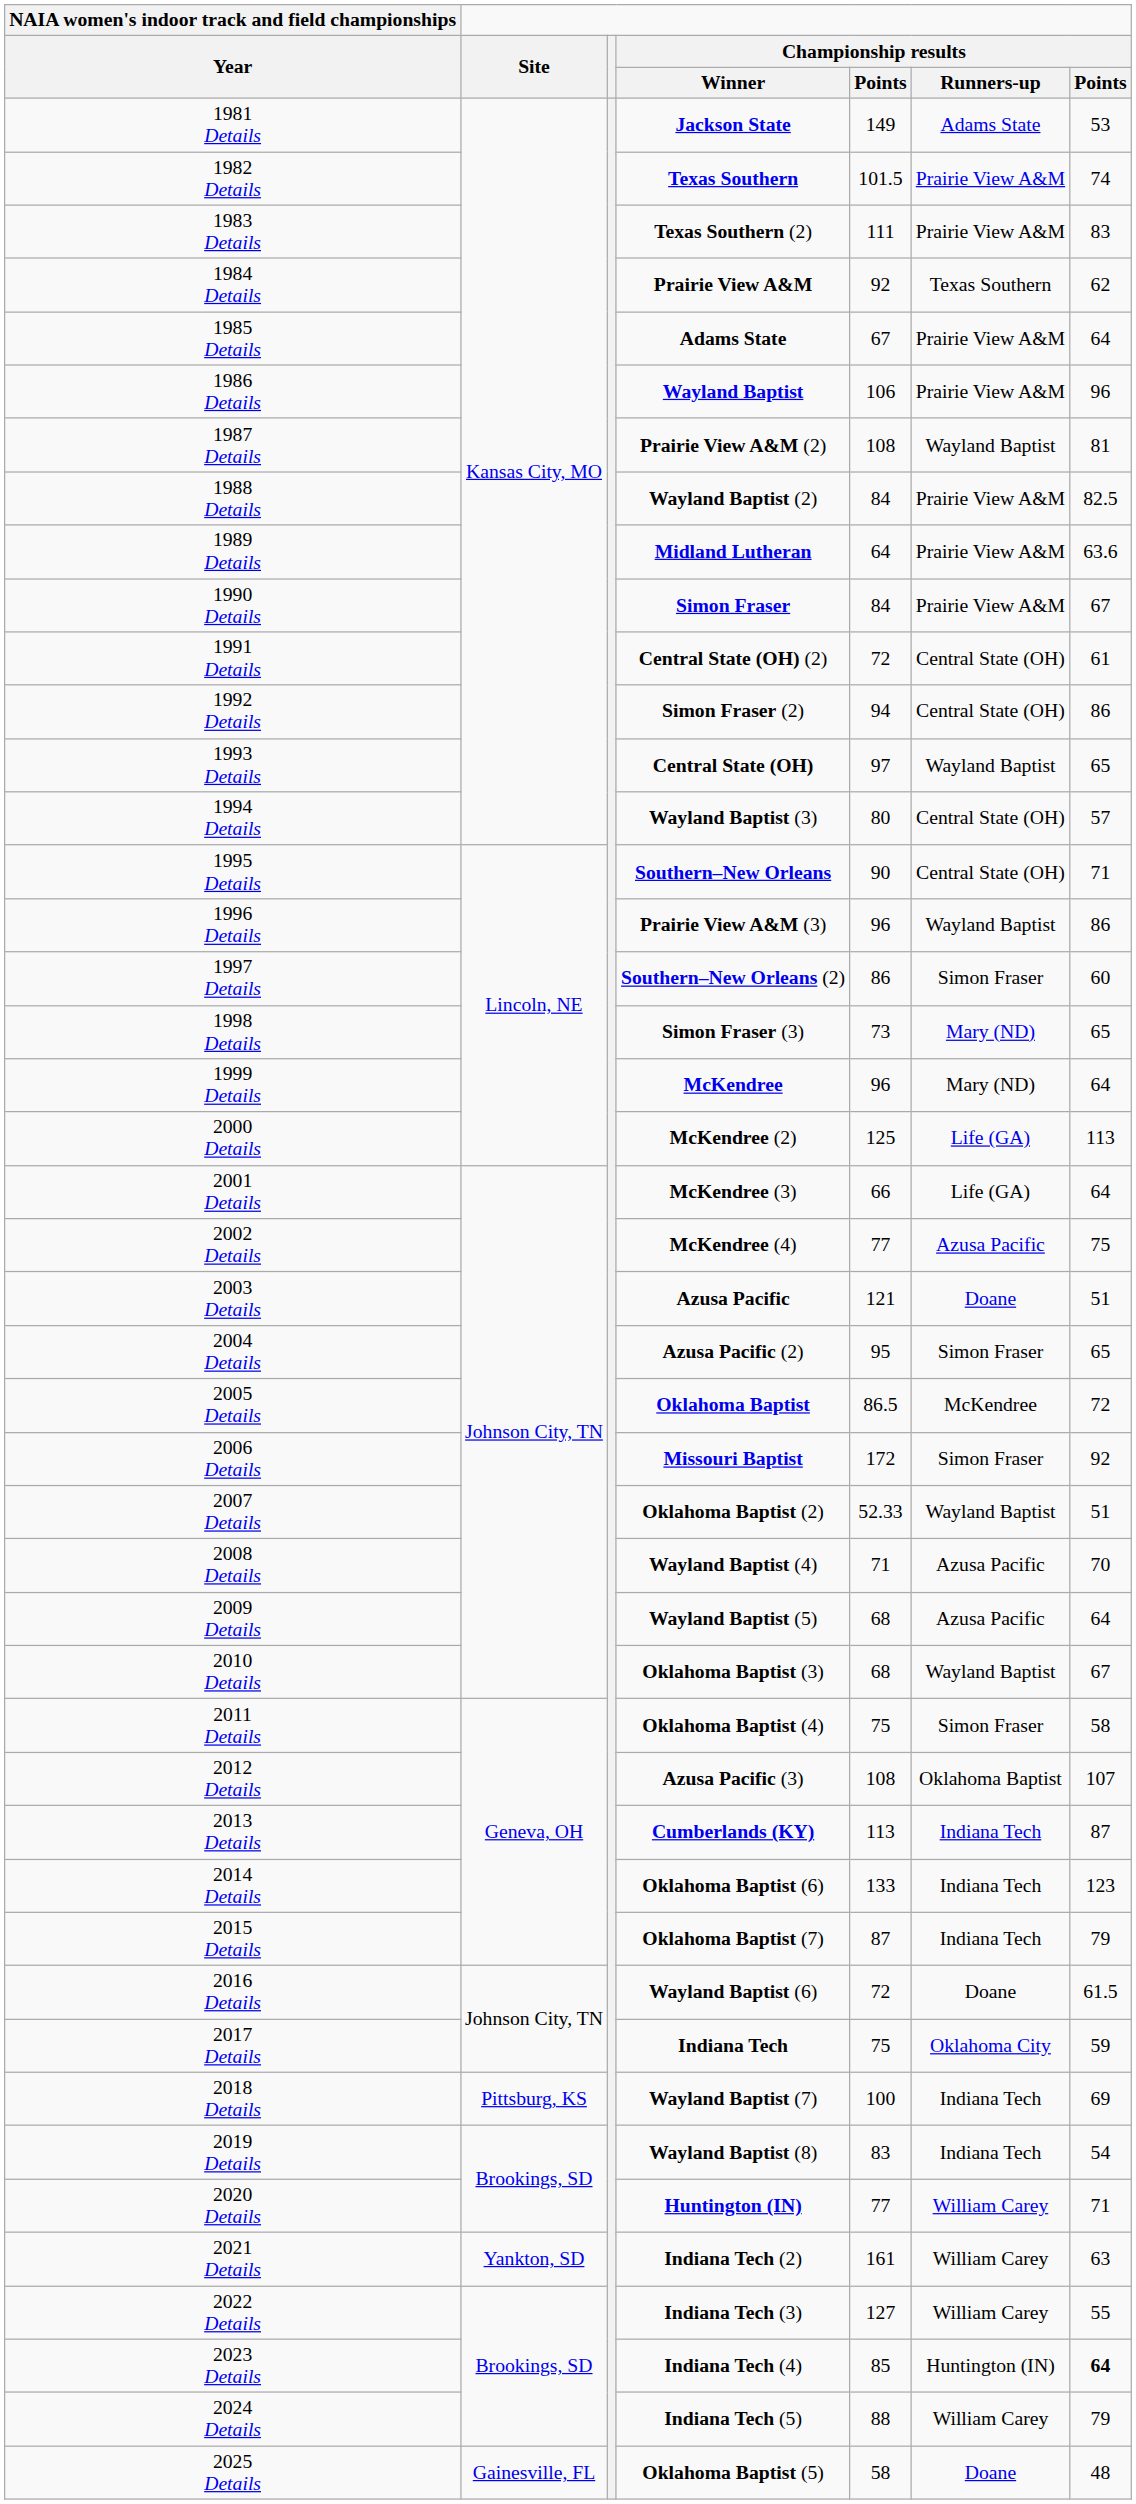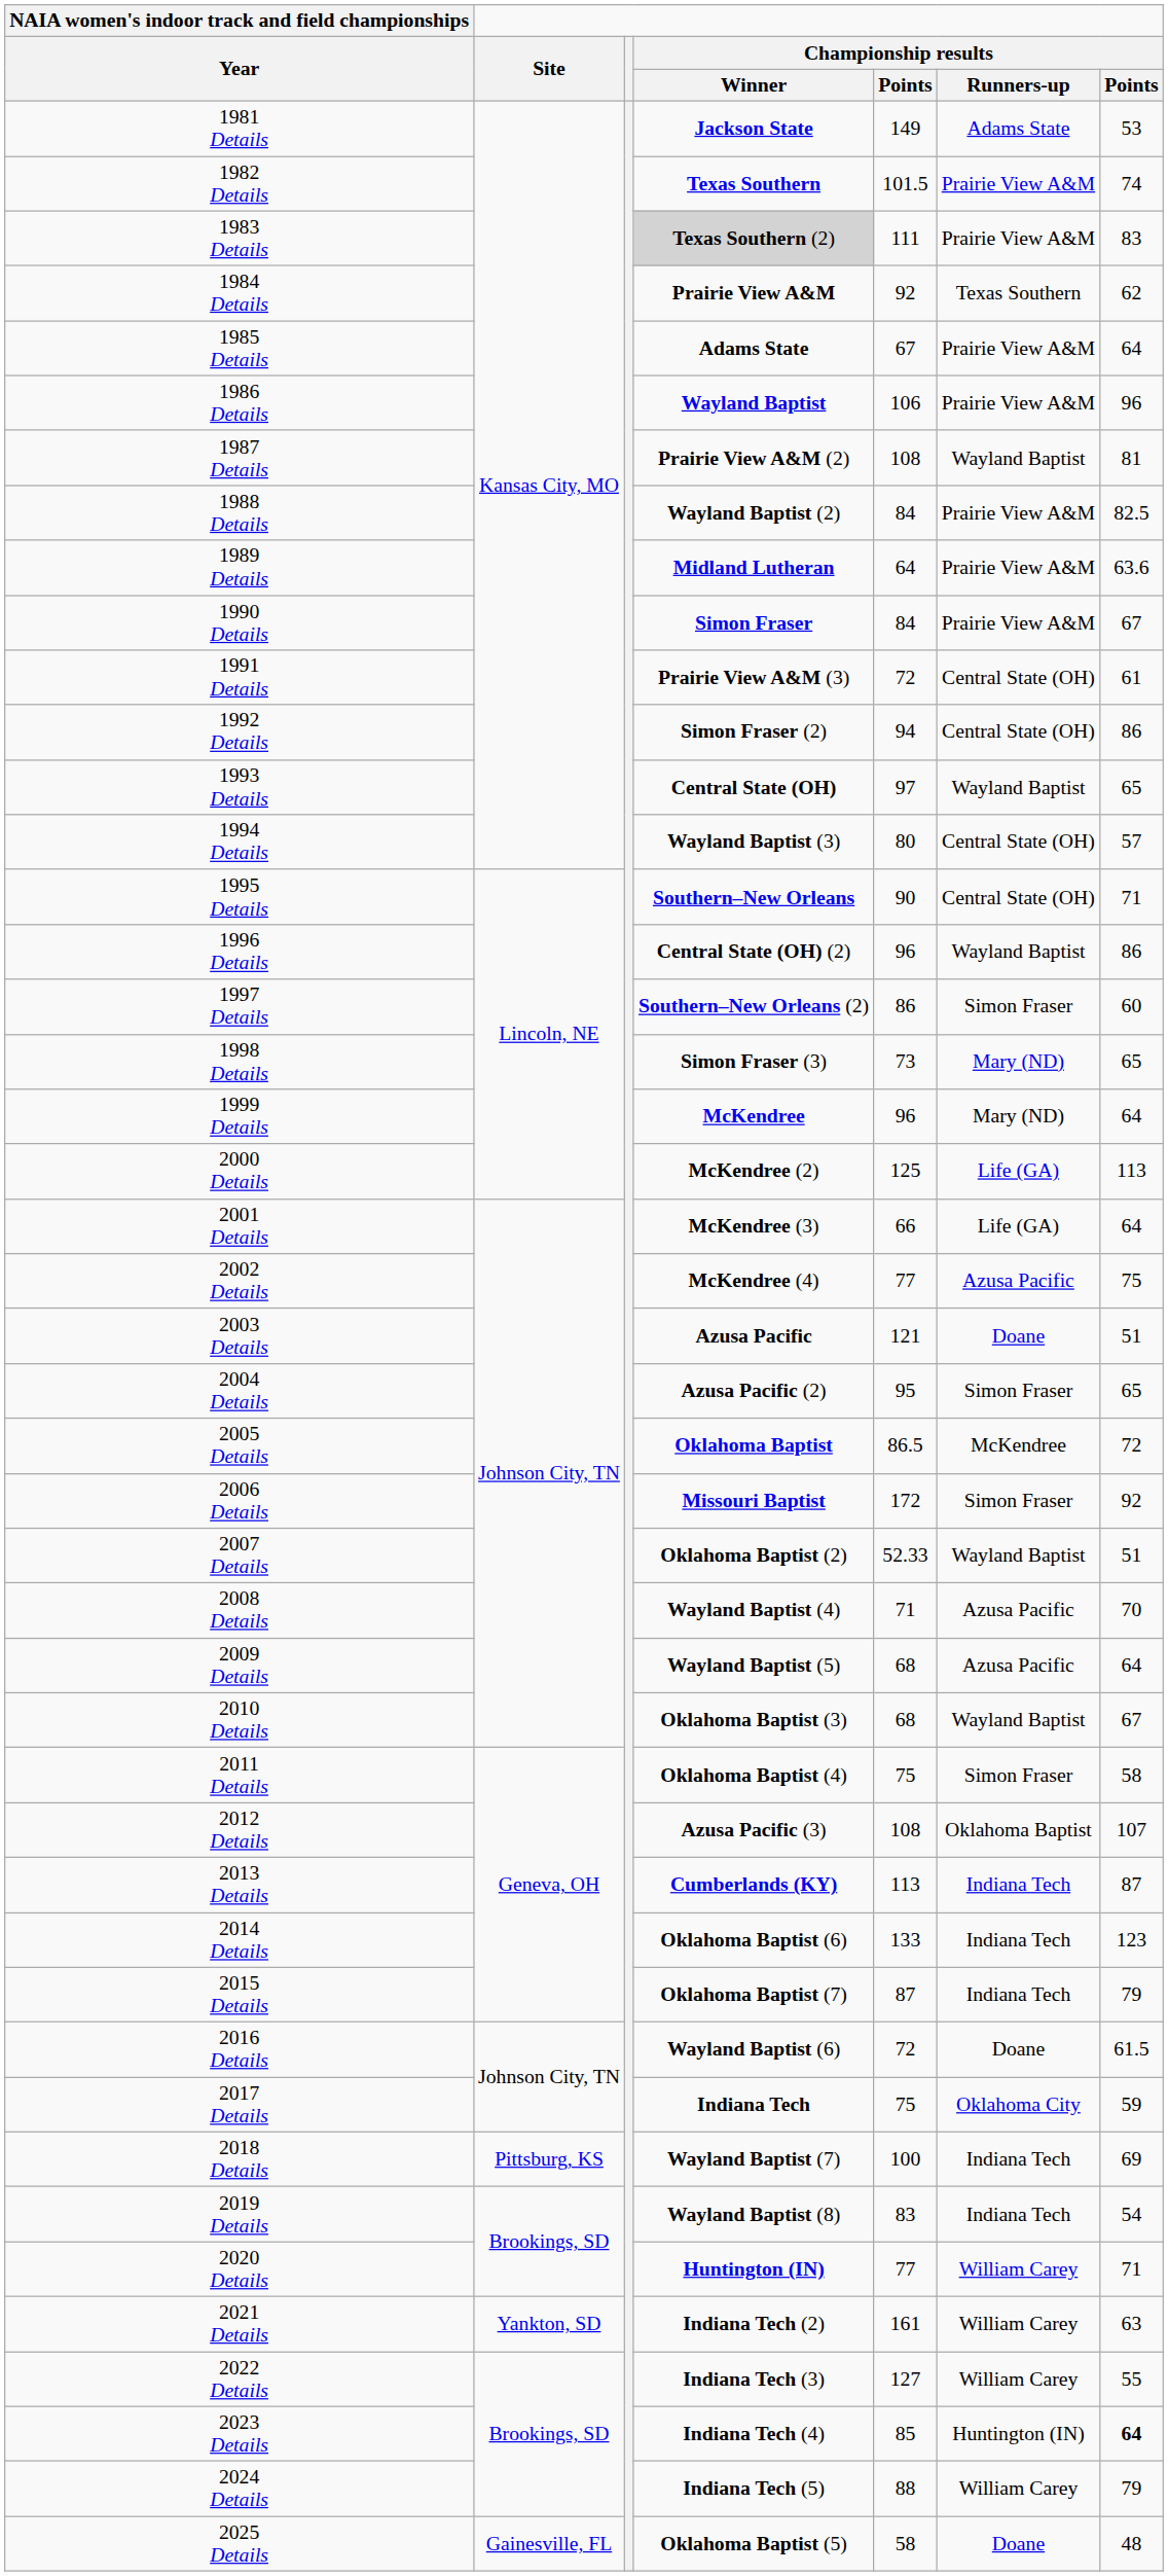 <table class="wikitable" style="text-align:center">
 <tr>
 <th style=>NAIA women's indoor track and field championships</th>
 </tr>
 <tr>
 <th rowspan="2">Year</th>
 <th rowspan="2">Site</th>
 <th rowspan="2"></th>
 <th colspan=4>Championship results</th>
 </tr>
 <tr>
 <th>Winner</th>
 <th>Points</th>
 <th>Runners-up</th>
 <th>Points</th>
 </tr>
 <tr>
 <td>1981 <br> <em><a href='#'>Details</a></em></td>
 <td rowspan="14"><a href='#'>Kansas City, MO</a></td>
 <th rowspan=45></th>
 <td><strong><a href='#'>Jackson State</a></strong></td>
 <td>149</td>
 <td><a href='#'>Adams State</a></td>
 <td>53</td>
 </tr>
 <tr>
 <td>1982 <br> <em><a href='#'>Details</a></em></td>
 <td><strong><a href='#'>Texas Southern</a></strong></td>
 <td>101.5</td>
 <td><a href='#'>Prairie View A&M</a></td>
 <td>74</td>
 </tr>
 <tr>
 <td>1983 <br> <em><a href='#'>Details</a></em></td>
-<td><strong>Texas Southern</strong> (2)</td>
+<td style="background: lightgrey;"><strong>Texas Southern</strong> (2)</td>
 <td>111</td>
 <td>Prairie View A&M</td>
 <td>83</td>
 </tr>
 <tr>
 <td>1984 <br> <em><a href='#'>Details</a></em></td>
 <td><strong>Prairie View A&M</strong></td>
 <td>92</td>
 <td>Texas Southern</td>
 <td>62</td>
 </tr>
 <tr>
 <td>1985 <br> <em><a href='#'>Details</a></em></td>
 <td><strong>Adams State</strong></td>
 <td>67</td>
 <td>Prairie View A&M</td>
 <td>64</td>
 </tr>
 <tr>
 <td>1986 <br> <em><a href='#'>Details</a></em></td>
 <td><strong><a href='#'>Wayland Baptist</a></strong></td>
 <td>106</td>
 <td>Prairie View A&M</td>
 <td>96</td>
 </tr>
 <tr>
 <td>1987 <br> <em><a href='#'>Details</a></em></td>
 <td><strong>Prairie View A&M</strong> (2)</td>
 <td>108</td>
 <td>Wayland Baptist</td>
 <td>81</td>
 </tr>
 <tr>
 <td>1988 <br> <em><a href='#'>Details</a></em></td>
 <td><strong>Wayland Baptist</strong> (2)</td>
 <td>84</td>
 <td>Prairie View A&M</td>
 <td>82.5</td>
 </tr>
 <tr>
 <td>1989 <br> <em><a href='#'>Details</a></em></td>
 <td><strong><a href='#'>Midland Lutheran</a></strong></td>
 <td>64</td>
 <td>Prairie View A&M</td>
 <td>63.6</td>
 </tr>
 <tr>
 <td>1990 <br> <em><a href='#'>Details</a></em></td>
 <td><strong><a href='#'>Simon Fraser</a></strong></td>
 <td>84</td>
 <td>Prairie View A&M</td>
 <td>67</td>
 </tr>
 <tr>
 <td>1991 <br> <em><a href='#'>Details</a></em></td>
-<td><strong>Central State (OH)</strong> (2)</td>
+<td><strong>Prairie View A&M</strong> (3)</td>
 <td>72</td>
 <td>Central State (OH)</td>
 <td>61</td>
 </tr>
 <tr>
 <td>1992 <br> <em><a href='#'>Details</a></em></td>
 <td><strong>Simon Fraser</strong> (2)</td>
 <td>94</td>
 <td>Central State (OH)</td>
 <td>86</td>
 </tr>
 <tr>
 <td>1993 <br> <em><a href='#'>Details</a></em></td>
 <td><strong>Central State (OH)</strong></td>
 <td>97</td>
 <td>Wayland Baptist</td>
 <td>65</td>
 </tr>
 <tr>
 <td>1994 <br> <em><a href='#'>Details</a></em></td>
 <td><strong>Wayland Baptist</strong> (3)</td>
 <td>80</td>
 <td>Central State (OH)</td>
 <td>57</td>
 </tr>
 <tr>
 <td>1995 <br> <em><a href='#'>Details</a></em></td>
 <td rowspan="6"><a href='#'>Lincoln, NE</a></td>
 <td><strong><a href='#'>Southern–New Orleans</a></strong></td>
 <td>90</td>
 <td>Central State (OH)</td>
 <td>71</td>
 </tr>
 <tr>
 <td>1996 <br> <em><a href='#'>Details</a></em></td>
-<td><strong>Prairie View A&M</strong> (3)</td>
+<td><strong>Central State (OH)</strong> (2)</td>
 <td>96</td>
 <td>Wayland Baptist</td>
 <td>86</td>
 </tr>
 <tr>
 <td>1997 <br> <em><a href='#'>Details</a></em></td>
 <td><strong><a href='#'>Southern–New Orleans</a></strong> (2)</td>
 <td>86</td>
 <td>Simon Fraser</td>
 <td>60</td>
 </tr>
 <tr>
 <td>1998 <br> <em><a href='#'>Details</a></em></td>
 <td><strong>Simon Fraser</strong> (3)</td>
 <td>73</td>
 <td><a href='#'>Mary (ND)</a></td>
 <td>65</td>
 </tr>
 <tr>
 <td>1999 <br> <em><a href='#'>Details</a></em></td>
 <td><strong><a href='#'>McKendree</a></strong></td>
 <td>96</td>
 <td>Mary (ND)</td>
 <td>64</td>
 </tr>
 <tr>
 <td>2000 <br> <em><a href='#'>Details</a></em></td>
 <td><strong>McKendree</strong> (2)</td>
 <td>125</td>
 <td><a href='#'>Life (GA)</a></td>
 <td>113</td>
 </tr>
 <tr>
 <td>2001 <br> <em><a href='#'>Details</a></em></td>
 <td rowspan="10"><a href='#'>Johnson City, TN</a></td>
 <td><strong>McKendree</strong> (3)</td>
 <td>66</td>
 <td>Life (GA)</td>
 <td>64</td>
 </tr>
 <tr>
 <td>2002 <br> <em><a href='#'>Details</a></em></td>
 <td><strong>McKendree</strong> (4)</td>
 <td>77</td>
 <td><a href='#'>Azusa Pacific</a></td>
 <td>75</td>
 </tr>
 <tr>
 <td>2003 <br> <em><a href='#'>Details</a></em></td>
 <td><strong>Azusa Pacific</strong></td>
 <td>121</td>
 <td><a href='#'>Doane</a></td>
 <td>51</td>
 </tr>
 <tr>
 <td>2004 <br> <em><a href='#'>Details</a></em></td>
 <td><strong>Azusa Pacific</strong> (2)</td>
 <td>95</td>
 <td>Simon Fraser</td>
 <td>65</td>
 </tr>
 <tr>
 <td>2005 <br> <em><a href='#'>Details</a></em></td>
 <td><strong><a href='#'>Oklahoma Baptist</a></strong></td>
 <td>86.5</td>
 <td>McKendree</td>
 <td>72</td>
 </tr>
 <tr>
 <td>2006 <br> <em><a href='#'>Details</a></em></td>
 <td><strong><a href='#'>Missouri Baptist</a></strong></td>
 <td>172</td>
 <td>Simon Fraser</td>
 <td>92</td>
 </tr>
 <tr>
 <td>2007 <br> <em><a href='#'>Details</a></em></td>
 <td><strong>Oklahoma Baptist</strong> (2)</td>
 <td>52.33</td>
 <td>Wayland Baptist</td>
 <td>51</td>
 </tr>
 <tr>
 <td>2008 <br> <em><a href='#'>Details</a></em></td>
 <td><strong>Wayland Baptist</strong> (4)</td>
 <td>71</td>
 <td>Azusa Pacific</td>
 <td>70</td>
 </tr>
 <tr>
 <td>2009 <br> <em><a href='#'>Details</a></em></td>
 <td><strong>Wayland Baptist</strong> (5)</td>
 <td>68</td>
 <td>Azusa Pacific</td>
 <td>64</td>
 </tr>
 <tr>
 <td>2010 <br> <em><a href='#'>Details</a></em></td>
 <td><strong>Oklahoma Baptist</strong> (3)</td>
 <td>68</td>
 <td>Wayland Baptist</td>
 <td>67</td>
 </tr>
 <tr>
 <td>2011 <br> <em><a href='#'>Details</a></em></td>
 <td rowspan="5"><a href='#'>Geneva, OH</a></td>
 <td><strong>Oklahoma Baptist</strong> (4)</td>
 <td>75</td>
 <td>Simon Fraser</td>
 <td>58</td>
 </tr>
 <tr>
 <td>2012 <br> <em><a href='#'>Details</a></em></td>
 <td><strong>Azusa Pacific</strong> (3)</td>
 <td>108</td>
 <td>Oklahoma Baptist</td>
 <td>107</td>
 </tr>
 <tr>
 <td>2013 <br> <em><a href='#'>Details</a></em></td>
 <td><strong><a href='#'>Cumberlands (KY)</a></strong></td>
 <td>113</td>
 <td><a href='#'>Indiana Tech</a></td>
 <td>87</td>
 </tr>
 <tr>
 <td>2014 <br> <em><a href='#'>Details</a></em></td>
 <td><strong>Oklahoma Baptist</strong> (6)</td>
 <td>133</td>
 <td>Indiana Tech</td>
 <td>123</td>
 </tr>
 <tr>
 <td>2015 <br> <em><a href='#'>Details</a></em></td>
 <td><strong>Oklahoma Baptist</strong> (7)</td>
 <td>87</td>
 <td>Indiana Tech</td>
 <td>79</td>
 </tr>
 <tr>
 <td>2016 <br> <em><a href='#'>Details</a></em></td>
 <td rowspan="2">Johnson City, TN</td>
 <td><strong>Wayland Baptist</strong> (6)</td>
 <td>72</td>
 <td>Doane</td>
 <td>61.5</td>
 </tr>
 <tr>
 <td>2017 <br> <em><a href='#'>Details</a></em></td>
 <td><strong>Indiana Tech</strong></td>
 <td>75</td>
 <td><a href='#'>Oklahoma City</a></td>
 <td>59</td>
 </tr>
 <tr>
 <td>2018 <br> <em><a href='#'>Details</a></em></td>
 <td rowspan="1"><a href='#'>Pittsburg, KS</a></td>
 <td><strong>Wayland Baptist</strong> (7)</td>
 <td>100</td>
 <td>Indiana Tech</td>
 <td>69</td>
 </tr>
 <tr>
 <td>2019 <br> <em><a href='#'>Details</a></em></td>
 <td rowspan="2"><a href='#'>Brookings, SD</a></td>
 <td><strong>Wayland Baptist</strong> (8)</td>
 <td>83</td>
 <td>Indiana Tech</td>
 <td>54</td>
 </tr>
 <tr>
 <td>2020 <br> <em><a href='#'>Details</a></em></td>
 <td><strong><a href='#'>Huntington (IN)</a></strong></td>
 <td>77</td>
 <td><a href='#'>William Carey</a></td>
 <td>71</td>
 </tr>
 <tr>
 <td>2021 <br> <em><a href='#'>Details</a></em></td>
 <td rowspan="1"><a href='#'>Yankton, SD</a></td>
 <td><strong>Indiana Tech</strong> (2)</td>
 <td>161</td>
 <td>William Carey</td>
 <td>63</td>
 </tr>
 <tr>
 <td>2022 <br> <em><a href='#'>Details</a></em></td>
 <td rowspan="3"><a href='#'>Brookings, SD</a></td>
 <td><strong>Indiana Tech</strong> (3)</td>
 <td>127</td>
 <td>William Carey</td>
 <td>55</td>
 </tr>
 <tr>
 <td>2023 <br> <em><a href='#'>Details</a></em></td>
 <td><strong>Indiana Tech</strong> (4)</td>
 <td>85</td>
 <td>Huntington (IN)</td>
 <td><strong>64</strong></td>
 </tr>
 <tr>
 <td>2024 <br> <em><a href='#'>Details</a></em></td>
 <td><strong>Indiana Tech</strong> (5)</td>
 <td>88</td>
 <td>William Carey</td>
 <td>79</td>
 </tr>
 <tr>
 <td>2025 <br> <em><a href='#'>Details</a></em></td>
 <td><a href='#'>Gainesville, FL</a></td>
 <td><strong>Oklahoma Baptist</strong> (5)</td>
 <td>58</td>
 <td><a href='#'>Doane</a></td>
 <td>48</td>
 </tr>
 </table>
